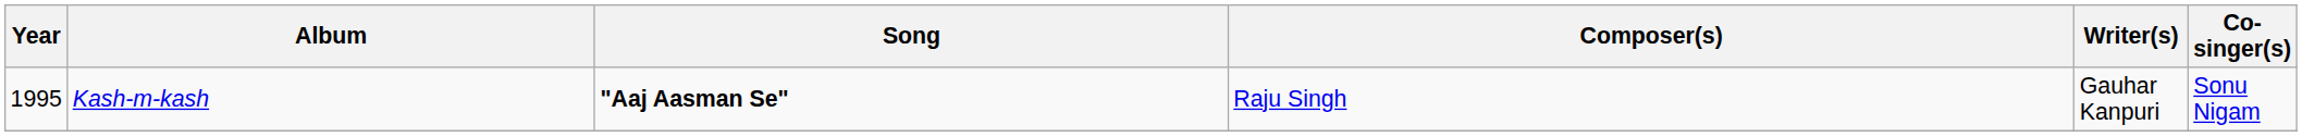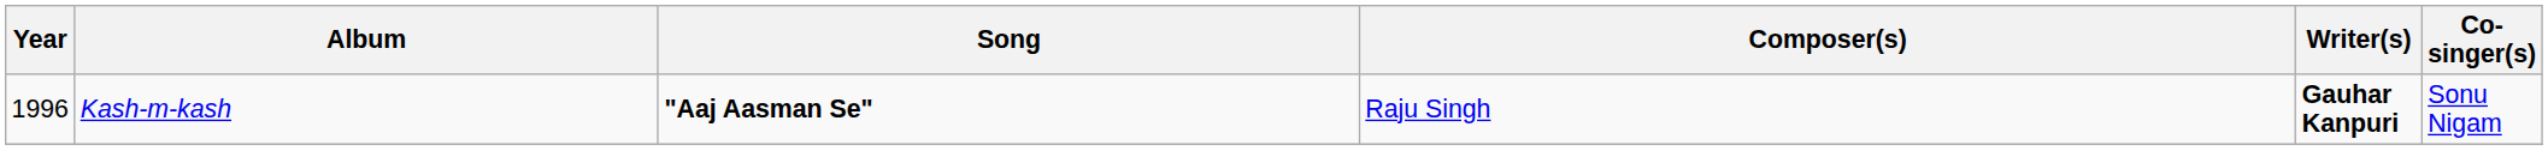 <table class="wikitable plainrowheaders" style="width:100%;">
 <tr>
 <th>Year</th>
 <th scope="col" style="width:25%;">Album</th>
 <th scope="col" style="width:30%;">Song</th>
 <th scope="col" style="width:40%;">Composer(s)</th>
 <th scope="col" style="width:25%;">Writer(s)</th>
 <th scope="col" style="width:20%;">Co-singer(s)</th>
 </tr>
 <tr>
-<td>1995</td>
+<td>1996</td>
 <td><em><a href='#'>Kash-m-kash</a></em></td>
 <td><strong>"Aaj Aasman Se"</strong></td>
 <td><a href='#'>Raju Singh</a></td>
-<td>Gauhar Kanpuri</td>
+<td><strong>Gauhar Kanpuri</strong></td>
 <td><a href='#'>Sonu Nigam</a></td>
 </tr>
 <tr>
 </tr>
 </table>
